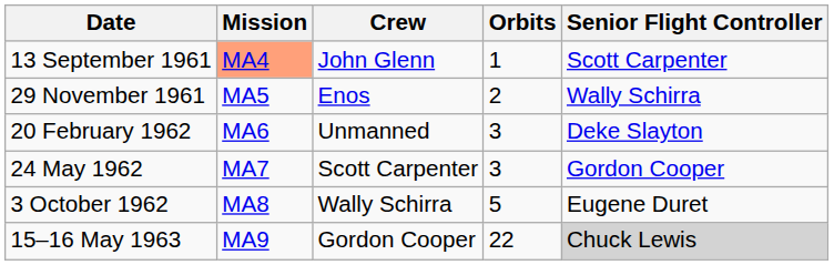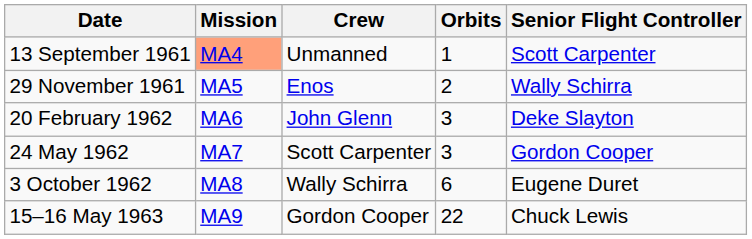 <table class="wikitable">
 <tr>
 <th>Date</th>
 <th>Mission</th>
 <th>Crew</th>
 <th>Orbits</th>
 <th>Senior Flight Controller</th>
 </tr>
 <tr>
 <td>13 September 1961</td>
 <td style="background: lightsalmon;"><a href='#'>MA4</a></td>
-<td><a href='#'>John Glenn</a></td>
+<td>Unmanned</td>
 <td>1</td>
 <td><a href='#'>Scott Carpenter</a></td>
 </tr>
 <tr>
 <td>29 November 1961</td>
 <td><a href='#'>MA5</a></td>
 <td><a href='#'>Enos</a></td>
 <td>2</td>
 <td><a href='#'>Wally Schirra</a></td>
 </tr>
 <tr>
 <td>20 February 1962</td>
 <td><a href='#'>MA6</a></td>
-<td>Unmanned</td>
+<td><a href='#'>John Glenn</a></td>
 <td>3</td>
 <td><a href='#'>Deke Slayton</a></td>
 </tr>
 <tr>
 <td>24 May 1962</td>
 <td><a href='#'>MA7</a></td>
 <td>Scott Carpenter</td>
 <td>3</td>
 <td><a href='#'>Gordon Cooper</a></td>
 </tr>
 <tr>
 <td>3 October 1962</td>
 <td><a href='#'>MA8</a></td>
 <td>Wally Schirra</td>
-<td>5</td>
+<td>6</td>
 <td>Eugene Duret</td>
 </tr>
 <tr>
 <td>15–16 May 1963</td>
 <td><a href='#'>MA9</a></td>
 <td>Gordon Cooper</td>
 <td>22</td>
-<td style="background: lightgrey;">Chuck Lewis</td>
+<td>Chuck Lewis</td>
 </tr>
 </table>
